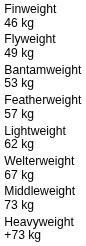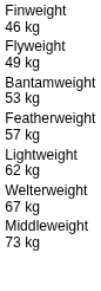 <table>
 <tr>
 <td rowspan=2>Finweight<br>46 kg</td>
 <td rowspan=2></td>
 <td rowspan=2></td>
 <td></td>
 </tr>
 <tr>
 <td></td>
 </tr>
 <tr>
 <td rowspan=2>Flyweight<br>49 kg</td>
 <td rowspan=2></td>
 <td rowspan=2></td>
 <td></td>
 </tr>
 <tr>
 <td nowrap></td>
 </tr>
 <tr>
 <td rowspan=2>Bantamweight<br>53 kg</td>
 <td rowspan=2 nowrap></td>
 <td rowspan=2 nowrap></td>
 <td></td>
 </tr>
 <tr>
 <td></td>
 </tr>
 <tr>
 <td rowspan=2>Featherweight<br>57 kg</td>
 <td rowspan=2></td>
 <td rowspan=2></td>
 <td></td>
 </tr>
 <tr>
 <td></td>
 </tr>
 <tr>
 <td rowspan=2>Lightweight<br>62 kg</td>
 <td rowspan=2></td>
 <td rowspan=2></td>
 <td></td>
 </tr>
 <tr>
 <td></td>
 </tr>
 <tr>
 <td rowspan=2>Welterweight<br>67 kg</td>
 <td rowspan=2></td>
 <td rowspan=2></td>
 <td></td>
 </tr>
 <tr>
 <td></td>
 </tr>
 <tr>
 <td rowspan=2>Middleweight<br>73 kg</td>
 <td rowspan=2></td>
 <td rowspan=2></td>
 <td></td>
 </tr>
 <tr>
 <td></td>
 </tr>
-<tr>
-<td>Heavyweight<br>+73 kg</td>
-<td></td>
-<td></td>
-<td></td>
-</tr>
 </table>
